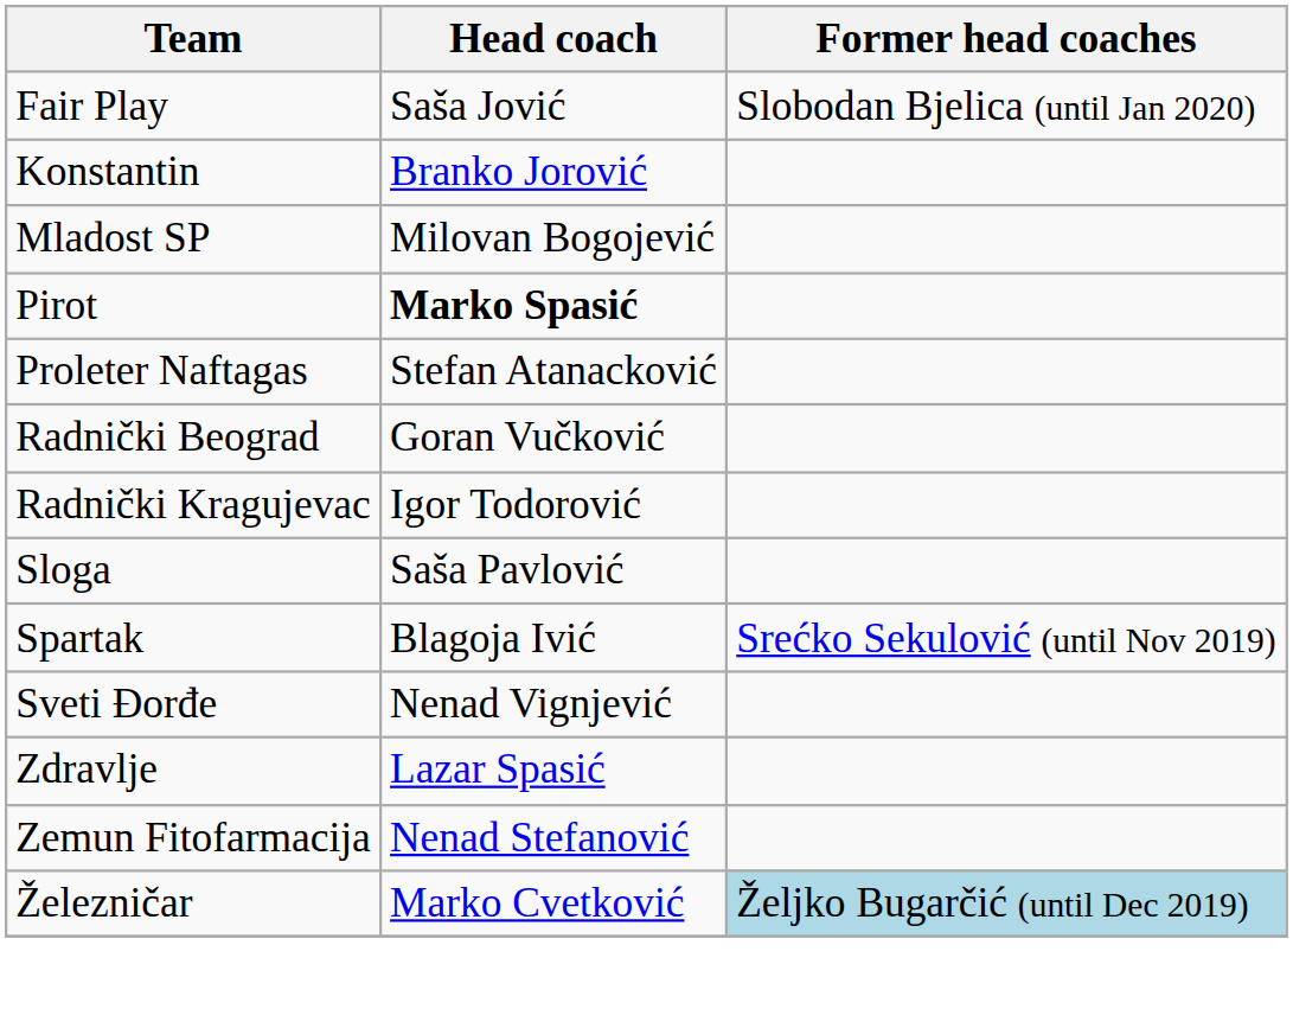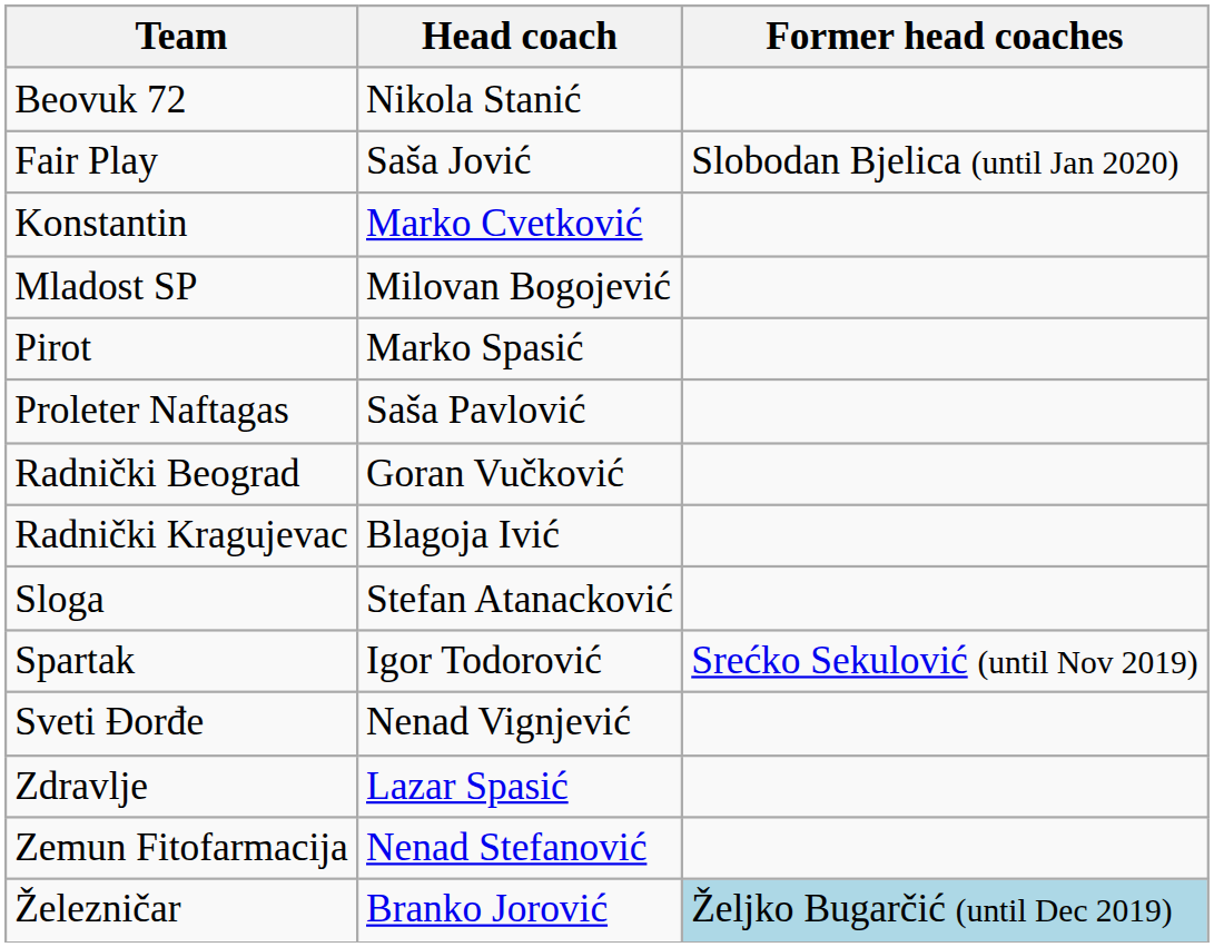 <table class="wikitable sortable">
 <tr>
 <th>Team</th>
 <th>Head coach</th>
 <th>Former head coaches</th>
+</tr>
+<tr>
+<td>Beovuk 72</td>
+<td> Nikola Stanić</td>
+<td></td>
 </tr>
 <tr>
 <td>Fair Play</td>
 <td> Saša Jović</td>
 <td>Slobodan Bjelica <small>(until Jan 2020)</small></td>
 </tr>
 <tr>
 <td>Konstantin</td>
-<td> <a href='#'>Branko Jorović</a></td>
+<td> <a href='#'>Marko Cvetković</a></td>
 <td></td>
 </tr>
 <tr>
 <td>Mladost SP</td>
 <td> Milovan Bogojević</td>
 <td></td>
 </tr>
 <tr>
 <td>Pirot</td>
-<td><strong> Marko Spasić</strong></td>
+<td> Marko Spasić</td>
 <td></td>
 </tr>
 <tr>
 <td>Proleter Naftagas</td>
-<td> Stefan Atanacković</td>
+<td> Saša Pavlović</td>
 <td></td>
 </tr>
 <tr>
 <td>Radnički Beograd</td>
 <td> Goran Vučković</td>
 <td></td>
 </tr>
 <tr>
 <td>Radnički Kragujevac</td>
-<td> Igor Todorović</td>
+<td> Blagoja Ivić</td>
 <td></td>
 </tr>
 <tr>
 <td>Sloga</td>
-<td> Saša Pavlović</td>
+<td> Stefan Atanacković</td>
 <td></td>
 </tr>
 <tr>
 <td>Spartak</td>
-<td> Blagoja Ivić</td>
+<td> Igor Todorović</td>
 <td><a href='#'>Srećko Sekulović</a>  <small>(until Nov 2019)</small></td>
 </tr>
 <tr>
 <td>Sveti Đorđe</td>
 <td> Nenad Vignjević</td>
 <td></td>
 </tr>
 <tr>
 <td>Zdravlje</td>
 <td> <a href='#'>Lazar Spasić</a></td>
 <td></td>
 </tr>
 <tr>
 <td>Zemun Fitofarmacija</td>
 <td> <a href='#'>Nenad Stefanović</a></td>
 <td></td>
 </tr>
 <tr>
 <td>Železničar</td>
-<td> <a href='#'>Marko Cvetković</a></td>
+<td> <a href='#'>Branko Jorović</a></td>
 <td style="background: lightblue;"> Željko Bugarčić <small>(until Dec 2019)</small></td>
 </tr>
 <tr>
 </tr>
 </table>
